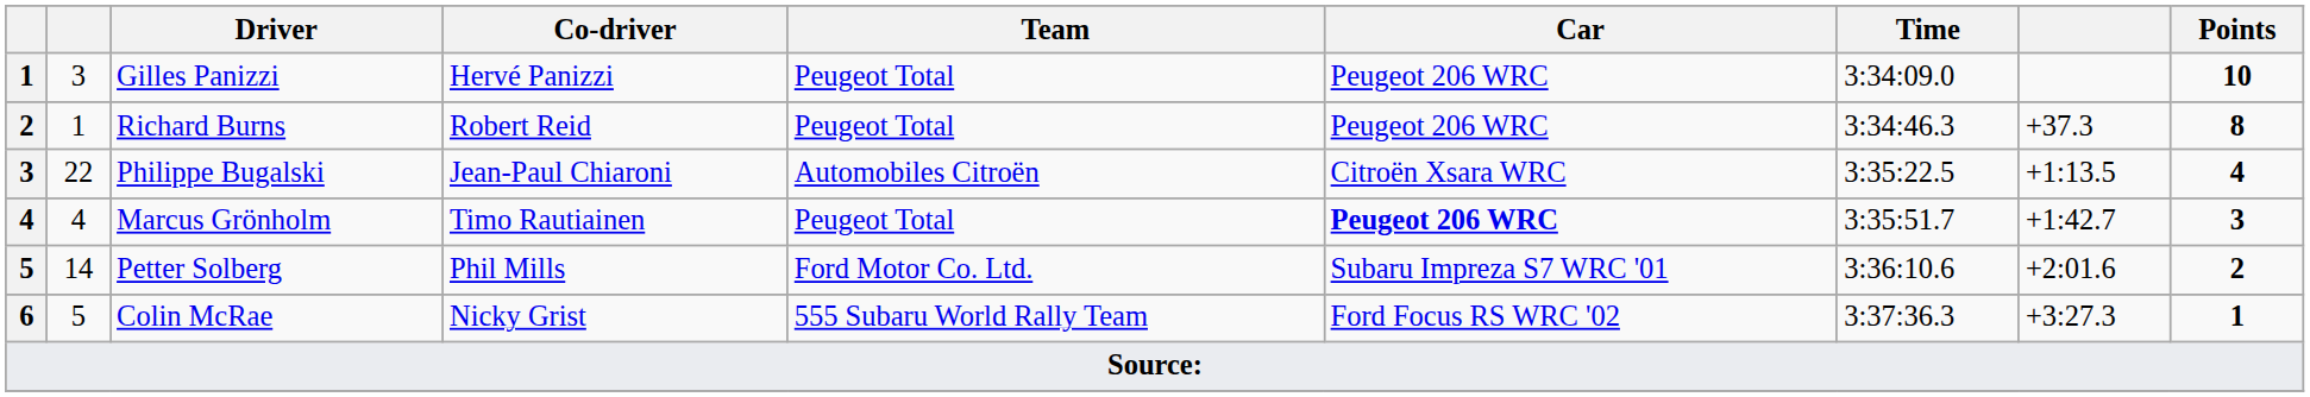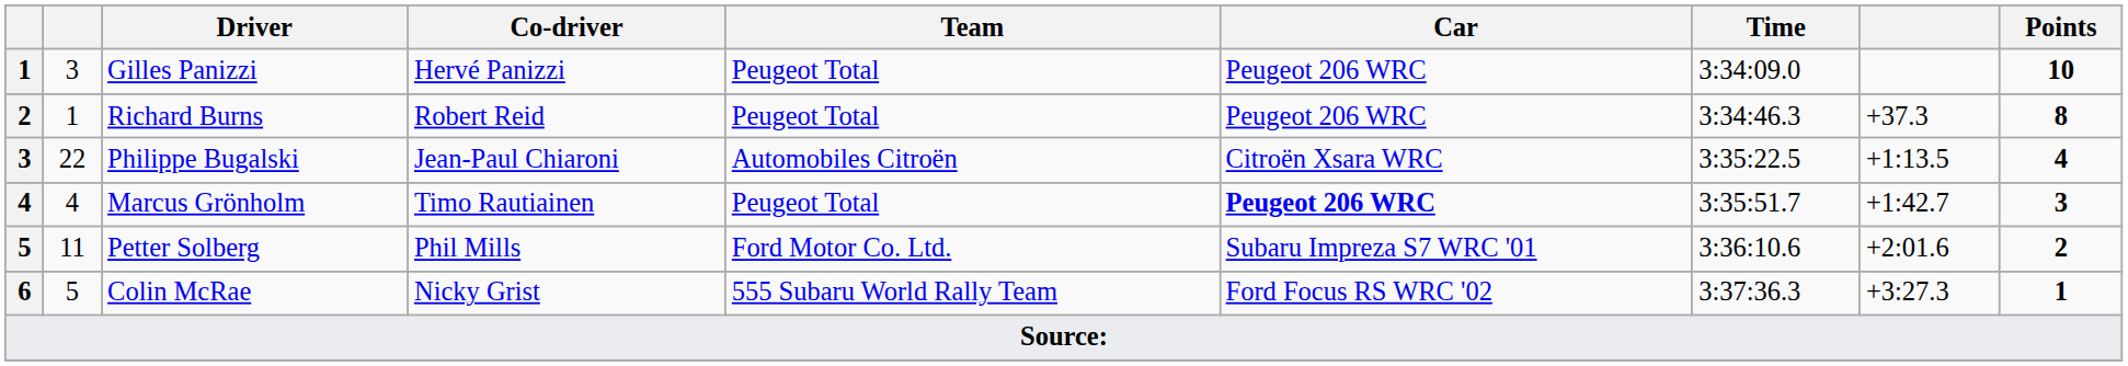 <table class="wikitable" width=85% style="font-size: 85%;">
 <tr>
 <th></th>
 <th></th>
 <th>Driver</th>
 <th>Co-driver</th>
 <th>Team</th>
 <th>Car</th>
 <th>Time</th>
 <th></th>
 <th>Points</th>
 </tr>
 <tr>
 <th>1</th>
 <td align="center">3</td>
 <td> <a href='#'>Gilles Panizzi</a></td>
 <td> <a href='#'>Hervé Panizzi</a></td>
 <td> <a href='#'>Peugeot Total</a></td>
 <td><a href='#'>Peugeot 206 WRC</a></td>
 <td>3:34:09.0</td>
 <td></td>
 <td align="center"><strong>10</strong></td>
 </tr>
 <tr>
 <th>2</th>
 <td align="center">1</td>
 <td> <a href='#'>Richard Burns</a></td>
 <td> <a href='#'>Robert Reid</a></td>
 <td> <a href='#'>Peugeot Total</a></td>
 <td><a href='#'>Peugeot 206 WRC</a></td>
 <td>3:34:46.3</td>
 <td>+37.3</td>
 <td align="center"><strong>8</strong></td>
 </tr>
 <tr>
 <th>3</th>
 <td align="center">22</td>
 <td> <a href='#'>Philippe Bugalski</a></td>
 <td> <a href='#'>Jean-Paul Chiaroni</a></td>
 <td> <a href='#'>Automobiles Citroën</a></td>
 <td><a href='#'>Citroën Xsara WRC</a></td>
 <td>3:35:22.5</td>
 <td>+1:13.5</td>
 <td align="center"><strong>4</strong></td>
 </tr>
 <tr>
 <th>4</th>
 <td align="center">4</td>
 <td> <a href='#'>Marcus Grönholm</a></td>
 <td> <a href='#'>Timo Rautiainen</a></td>
 <td> <a href='#'>Peugeot Total</a></td>
 <td><strong><a href='#'>Peugeot 206 WRC</a></strong></td>
 <td>3:35:51.7</td>
 <td>+1:42.7</td>
 <td align="center"><strong>3</strong></td>
 </tr>
 <tr>
 <th>5</th>
-<td align="center">14</td>
+<td align="center">11</td>
 <td> <a href='#'>Petter Solberg</a></td>
 <td> <a href='#'>Phil Mills</a></td>
 <td> <a href='#'>Ford Motor Co. Ltd.</a></td>
 <td><a href='#'>Subaru Impreza S7 WRC '01</a></td>
 <td>3:36:10.6</td>
 <td>+2:01.6</td>
 <td align="center"><strong>2</strong></td>
 </tr>
 <tr>
 <th>6</th>
 <td align="center">5</td>
 <td> <a href='#'>Colin McRae</a></td>
 <td> <a href='#'>Nicky Grist</a></td>
 <td> <a href='#'>555 Subaru World Rally Team</a></td>
 <td><a href='#'>Ford Focus RS WRC '02</a></td>
 <td>3:37:36.3</td>
 <td>+3:27.3</td>
 <td align="center"><strong>1</strong></td>
 </tr>
 <tr>
 <td style="background-color:#EAECF0; text-align:center" colspan="9"><strong>Source:</strong></td>
 </tr>
 <tr>
 </tr>
 </table>
